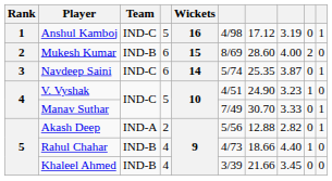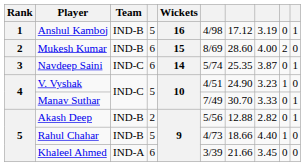 <table class="wikitable sortable">
 <tr>
 <th>Rank</th>
 <th>Player</th>
 <th>Team</th>
 <th></th>
 <th>Wickets</th>
 <th></th>
 <th></th>
 <th></th>
 <th></th>
 <th></th>
 </tr>
 <tr>
 <th>1</th>
 <td><a href='#'>Anshul Kamboj</a></td>
-<td>IND-C</td>
+<td>IND-B</td>
 <td>5</td>
 <th>16</th>
 <td>4/98</td>
 <td>17.12</td>
 <td>3.19</td>
 <td>0</td>
 <td>1</td>
 </tr>
 <tr>
 <th>2</th>
 <td><a href='#'>Mukesh Kumar</a></td>
 <td>IND-B</td>
 <td>6</td>
 <th>15</th>
 <td>8/69</td>
 <td>28.60</td>
 <td>4.00</td>
 <td>2</td>
 <td>0</td>
 </tr>
 <tr>
 <th>3</th>
 <td><a href='#'>Navdeep Saini</a></td>
 <td>IND-C</td>
 <td>6</td>
 <th>14</th>
 <td>5/74</td>
 <td>25.35</td>
 <td>3.87</td>
 <td>0</td>
 <td>1</td>
 </tr>
 <tr>
 <th rowspan="2">4</th>
 <td><a href='#'>V. Vyshak</a></td>
 <td rowspan="2">IND-C</td>
 <td rowspan="2">5</td>
 <th rowspan="2">10</th>
 <td>4/51</td>
 <td>24.90</td>
 <td>3.23</td>
 <td>1</td>
 <td>0</td>
 </tr>
 <tr>
 <td><a href='#'>Manav Suthar</a></td>
 <td>7/49</td>
 <td>30.70</td>
 <td>3.33</td>
 <td>0</td>
 <td>1</td>
 </tr>
 <tr>
 <th rowspan="3">5</th>
 <td><a href='#'>Akash Deep</a></td>
-<td>IND-A</td>
+<td>IND-B</td>
 <td>2</td>
 <th rowspan="3">9</th>
 <td>5/56</td>
 <td>12.88</td>
 <td>2.82</td>
 <td>0</td>
 <td>1</td>
 </tr>
 <tr>
 <td><a href='#'>Rahul Chahar</a></td>
 <td>IND-B</td>
-<td>4</td>
+<td>5</td>
 <td>4/73</td>
 <td>18.66</td>
 <td>4.40</td>
 <td>1</td>
 <td>0</td>
 </tr>
 <tr>
 <td><a href='#'>Khaleel Ahmed</a></td>
-<td>IND-B</td>
-<td>4</td>
+<td>IND-A</td>
+<td>6</td>
 <td>3/39</td>
 <td>21.66</td>
 <td>3.45</td>
 <td>0</td>
 <td>0</td>
 </tr>
 </table>
